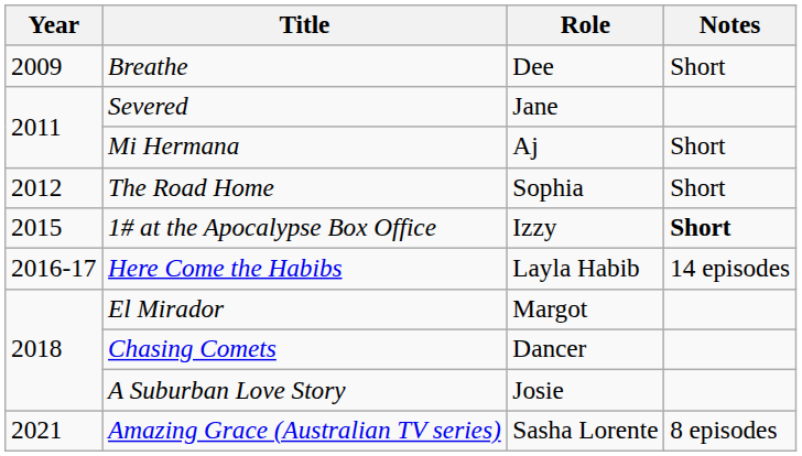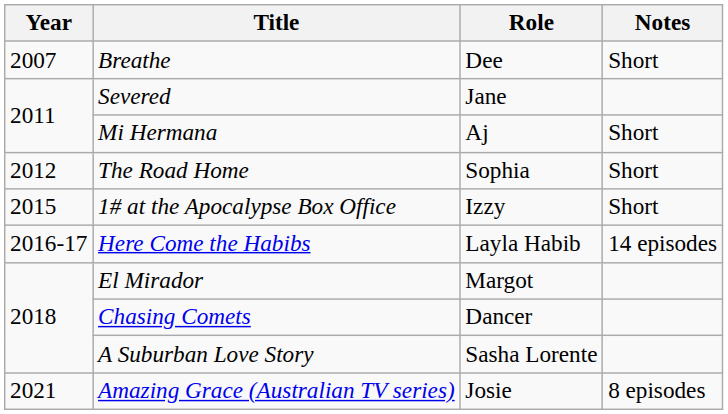 <table class="wikitable">
 <tr>
 <th>Year</th>
 <th>Title</th>
 <th>Role</th>
 <th>Notes</th>
 </tr>
 <tr>
-<td>2009</td>
+<td>2007</td>
 <td><em>Breathe</em></td>
 <td>Dee</td>
 <td>Short</td>
 </tr>
 <tr>
 <td rowspan="2">2011</td>
 <td><em>Severed</em></td>
 <td>Jane</td>
 <td></td>
 </tr>
 <tr>
 <td><em>Mi Hermana</em></td>
 <td>Aj</td>
 <td>Short</td>
 </tr>
 <tr>
 <td>2012</td>
 <td><em>The Road Home</em></td>
 <td>Sophia</td>
 <td>Short</td>
 </tr>
 <tr>
 <td>2015</td>
 <td><em>1# at the Apocalypse Box Office</em></td>
 <td>Izzy</td>
-<td><strong>Short</strong></td>
+<td>Short</td>
 </tr>
 <tr>
 <td>2016-17</td>
 <td><em><a href='#'>Here Come the Habibs</a></em></td>
 <td>Layla Habib</td>
 <td>14 episodes</td>
 </tr>
 <tr>
 <td rowspan="3">2018</td>
 <td><em>El Mirador</em></td>
 <td>Margot</td>
 <td></td>
 </tr>
 <tr>
 <td><em><a href='#'>Chasing Comets</a></em></td>
 <td>Dancer</td>
 <td></td>
 </tr>
 <tr>
 <td><em>A Suburban Love Story</em></td>
-<td>Josie</td>
+<td>Sasha Lorente</td>
 <td></td>
 </tr>
 <tr>
 <td>2021</td>
 <td><em><a href='#'>Amazing Grace (Australian TV series)</a></em></td>
-<td>Sasha Lorente</td>
+<td>Josie</td>
 <td>8 episodes</td>
 </tr>
 </table>
